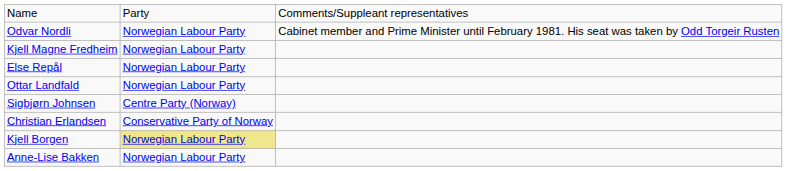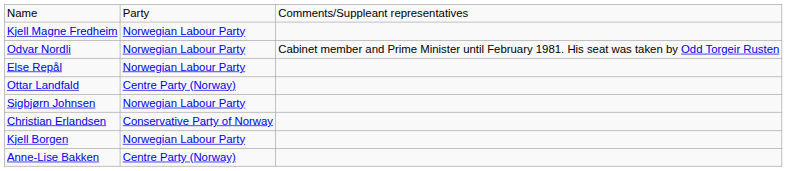 <table class="wikitable">
 <tr>
 <td>Name</td>
 <td>Party</td>
 <td>Comments/Suppleant representatives</td>
 </tr>
 <tr>
+<td><a href='#'>Kjell Magne Fredheim</a></td>
+<td><a href='#'>Norwegian Labour Party</a></td>
+<td></td>
+</tr>
+<tr>
 <td><a href='#'>Odvar Nordli</a></td>
 <td><a href='#'>Norwegian Labour Party</a></td>
 <td>Cabinet member and Prime Minister until February 1981. His seat was taken by <a href='#'>Odd Torgeir Rusten</a></td>
-</tr>
-<tr>
-<td><a href='#'>Kjell Magne Fredheim</a></td>
-<td><a href='#'>Norwegian Labour Party</a></td>
-<td></td>
 </tr>
 <tr>
 <td><a href='#'>Else Repål</a></td>
 <td><a href='#'>Norwegian Labour Party</a></td>
 <td></td>
 </tr>
 <tr>
 <td><a href='#'>Ottar Landfald</a></td>
-<td><a href='#'>Norwegian Labour Party</a></td>
+<td><a href='#'>Centre Party (Norway)</a></td>
 <td></td>
 </tr>
 <tr>
 <td><a href='#'>Sigbjørn Johnsen</a></td>
-<td><a href='#'>Centre Party (Norway)</a></td>
+<td><a href='#'>Norwegian Labour Party</a></td>
 <td></td>
 </tr>
 <tr>
 <td><a href='#'>Christian Erlandsen</a></td>
 <td><a href='#'>Conservative Party of Norway</a></td>
 <td></td>
 </tr>
 <tr>
 <td><a href='#'>Kjell Borgen</a></td>
-<td style="background: khaki;"><a href='#'>Norwegian Labour Party</a></td>
+<td><a href='#'>Norwegian Labour Party</a></td>
 <td></td>
 </tr>
 <tr>
 <td><a href='#'>Anne-Lise Bakken</a></td>
-<td><a href='#'>Norwegian Labour Party</a></td>
+<td><a href='#'>Centre Party (Norway)</a></td>
 <td></td>
 </tr>
 </table>
